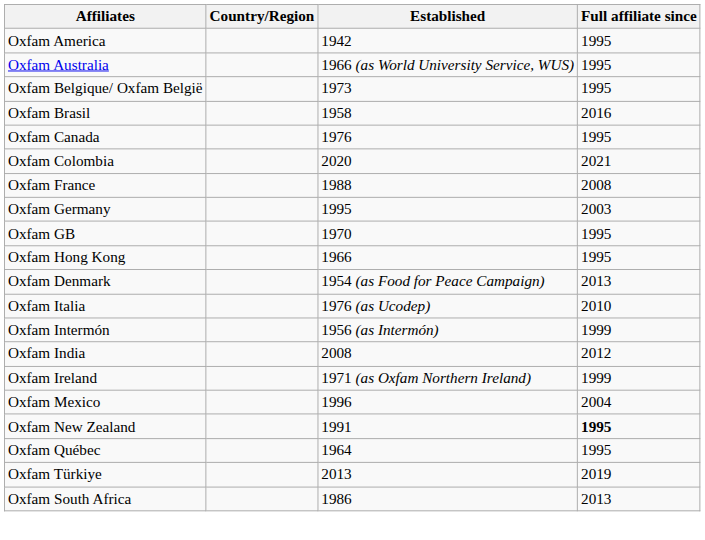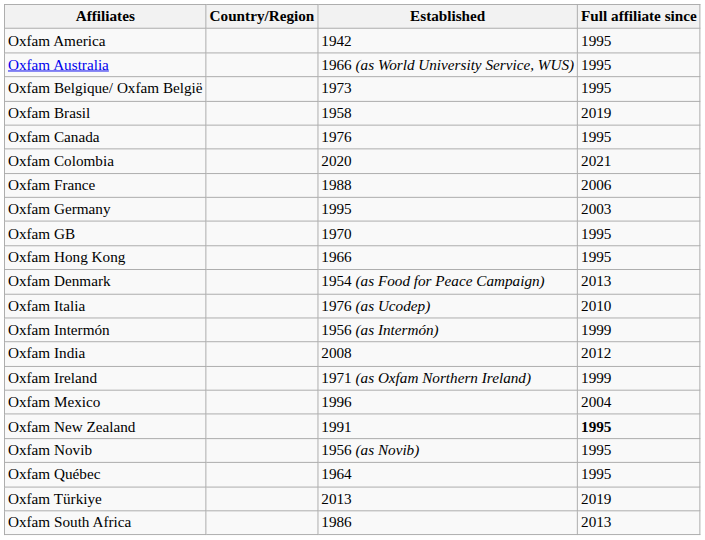 <table class="wikitable sortable">
 <tr>
 <th>Affiliates</th>
 <th class="unsortable">Country/Region</th>
 <th>Established</th>
 <th>Full affiliate since</th>
 </tr>
 <tr>
 <td>Oxfam America</td>
 <td></td>
 <td>1942</td>
 <td>1995</td>
 </tr>
 <tr>
 <td><a href='#'>Oxfam Australia</a></td>
 <td></td>
 <td>1966 <em>(as World University Service, WUS)</em></td>
 <td>1995</td>
 </tr>
 <tr>
 <td>Oxfam Belgique/ Oxfam België</td>
 <td></td>
 <td>1973</td>
 <td>1995</td>
 </tr>
 <tr>
 <td>Oxfam Brasil</td>
 <td></td>
 <td>1958</td>
-<td>2016</td>
+<td>2019</td>
 </tr>
 <tr>
 <td>Oxfam Canada</td>
 <td></td>
 <td>1976</td>
 <td>1995</td>
 </tr>
 <tr>
 <td>Oxfam Colombia</td>
 <td></td>
 <td>2020</td>
 <td>2021</td>
 </tr>
 <tr>
 <td>Oxfam France</td>
 <td></td>
 <td>1988</td>
-<td>2008</td>
+<td>2006</td>
 </tr>
 <tr>
 <td>Oxfam Germany</td>
 <td></td>
 <td>1995</td>
 <td>2003</td>
 </tr>
 <tr>
 <td>Oxfam GB</td>
 <td></td>
 <td>1970</td>
 <td>1995</td>
 </tr>
 <tr>
 <td>Oxfam Hong Kong</td>
 <td></td>
 <td>1966</td>
 <td>1995</td>
 </tr>
 <tr>
 <td>Oxfam Denmark</td>
 <td></td>
 <td data-sort-value="1954">1954 <em>(as Food for Peace Campaign)</em></td>
 <td>2013</td>
 </tr>
 <tr>
 <td>Oxfam Italia</td>
 <td></td>
 <td data-sort-value="1976">1976 <em>(as Ucodep)</em></td>
 <td>2010</td>
 </tr>
 <tr>
 <td>Oxfam Intermón</td>
 <td></td>
 <td data-sort-value="1956">1956 <em>(as Intermón)</em></td>
 <td>1999</td>
 </tr>
 <tr>
 <td>Oxfam India</td>
 <td></td>
 <td>2008</td>
 <td>2012</td>
 </tr>
 <tr>
 <td>Oxfam Ireland</td>
 <td> </td>
 <td>1971<em> (as Oxfam Northern Ireland)</em></td>
 <td>1999</td>
 </tr>
 <tr>
 <td>Oxfam Mexico</td>
 <td></td>
 <td>1996</td>
 <td>2004</td>
 </tr>
 <tr>
 <td>Oxfam New Zealand</td>
 <td></td>
 <td>1991</td>
 <td><strong>1995</strong></td>
 </tr>
 <tr>
+<td>Oxfam Novib</td>
+<td></td>
+<td data-sort-value="1956">1956 <em>(as Novib)</em></td>
+<td>1995</td>
+</tr>
+<tr>
 <td>Oxfam Québec</td>
 <td></td>
 <td>1964</td>
 <td>1995</td>
 </tr>
 <tr>
 <td>Oxfam Türkiye</td>
 <td></td>
 <td>2013</td>
 <td>2019</td>
 </tr>
 <tr>
 <td>Oxfam South Africa</td>
 <td></td>
 <td>1986</td>
 <td>2013</td>
 </tr>
 </table>
